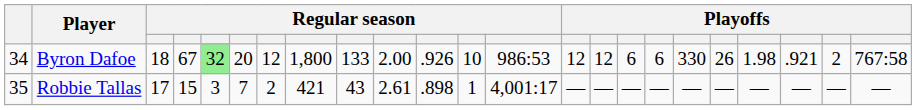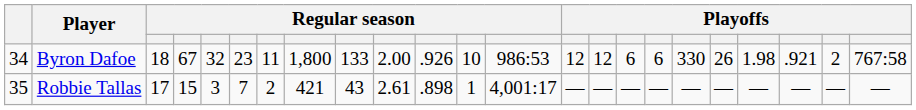 <table class="wikitable plainrowheaders" style="text-align:center;">
 <tr>
 <th scope="col" rowspan="2"></th>
 <th scope="col" rowspan="2">Player</th>
 <th scope=colgroup colspan=11>Regular season</th>
 <th scope=colgroup colspan=10>Playoffs</th>
 </tr>
 <tr>
 <th scope="col"></th>
 <th scope="col"></th>
 <th scope="col"></th>
 <th scope="col"></th>
 <th scope="col"></th>
 <th scope="col"></th>
 <th scope="col"></th>
 <th scope="col"></th>
 <th scope="col"></th>
 <th scope="col"></th>
 <th scope="col"></th>
 <th scope="col"></th>
 <th scope="col"></th>
 <th scope="col"></th>
 <th scope="col"></th>
 <th scope="col"></th>
 <th scope="col"></th>
 <th scope="col"></th>
 <th scope="col"></th>
 <th scope="col"></th>
 <th scope="col"></th>
 </tr>
 <tr>
 <td scope="row">34</td>
 <td align="left"><a href='#'>Byron Dafoe</a></td>
 <td>18</td>
 <td>67</td>
-<td style="background: lightgreen;">32</td>
-<td>20</td>
-<td>12</td>
+<td>32</td>
+<td>23</td>
+<td>11</td>
 <td>1,800</td>
 <td>133</td>
 <td>2.00</td>
 <td>.926</td>
 <td>10</td>
 <td>986:53</td>
 <td>12</td>
 <td>12</td>
 <td>6</td>
 <td>6</td>
 <td>330</td>
 <td>26</td>
 <td>1.98</td>
 <td>.921</td>
 <td>2</td>
 <td>767:58</td>
 </tr>
 <tr>
 <td scope="row">35</td>
 <td align="left"><a href='#'>Robbie Tallas</a></td>
 <td>17</td>
 <td>15</td>
 <td>3</td>
 <td>7</td>
 <td>2</td>
 <td>421</td>
 <td>43</td>
 <td>2.61</td>
 <td>.898</td>
 <td>1</td>
 <td>4,001:17</td>
 <td>—</td>
 <td>—</td>
 <td>—</td>
 <td>—</td>
 <td>—</td>
 <td>—</td>
 <td>—</td>
 <td>—</td>
 <td>—</td>
 <td>—</td>
 </tr>
 </table>
